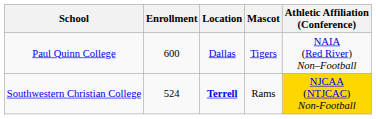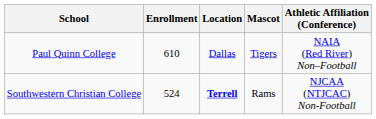 <table class="wikitable" style="text-align:center;">
 <tr>
 <th>School</th>
 <th>Enrollment</th>
 <th>Location</th>
 <th>Mascot</th>
 <th>Athletic Affiliation<br>(Conference)</th>
 </tr>
 <tr>
 <td><a href='#'>Paul Quinn College</a></td>
-<td>600</td>
+<td>610</td>
 <td><a href='#'>Dallas</a></td>
 <td><a href='#'>Tigers</a></td>
 <td><a href='#'>NAIA</a>  <br>(<a href='#'>Red River</a>)<br><em>Non–Football</em></td>
 </tr>
 <tr>
 <td><a href='#'>Southwestern Christian College</a></td>
 <td>524</td>
 <td><strong><a href='#'>Terrell</a></strong></td>
 <td>Rams</td>
-<td style="background: gold;"><a href='#'>NJCAA</a><br>(<a href='#'>NTJCAC</a>)<br> <em>Non-Football</em></td>
+<td><a href='#'>NJCAA</a><br>(<a href='#'>NTJCAC</a>)<br> <em>Non-Football</em></td>
 </tr>
 </table>
